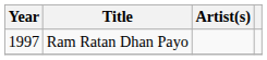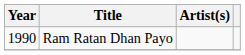 <table class="wikitable sortable">
 <tr>
 <th>Year</th>
 <th>Title</th>
 <th>Artist(s)</th>
 <th class="unsortable"></th>
 </tr>
 <tr>
-<td>1997</td>
+<td>1990</td>
 <td>Ram Ratan Dhan Payo</td>
 <td></td>
 <td style="text-align:center;"></td>
 </tr>
 <tr>
 </tr>
 </table>
